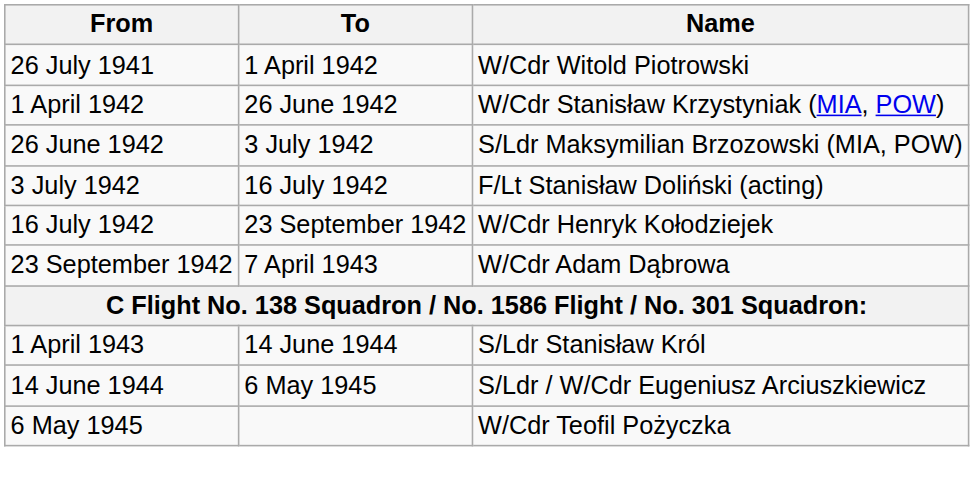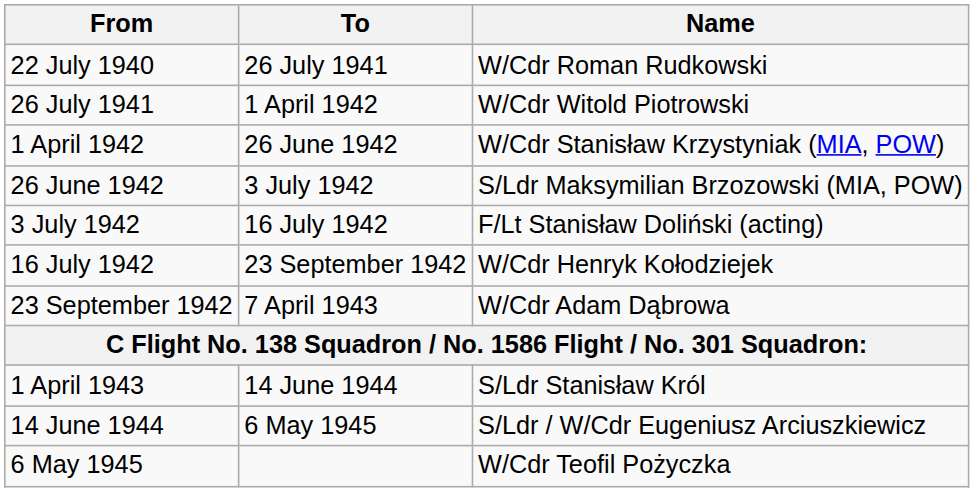 <table class="wikitable">
 <tr>
 <th>From</th>
 <th>To</th>
 <th>Name</th>
+</tr>
+<tr>
+<td>22 July 1940</td>
+<td>26 July 1941</td>
+<td>W/Cdr Roman Rudkowski</td>
 </tr>
 <tr>
 <td>26 July 1941</td>
 <td>1 April 1942</td>
 <td>W/Cdr Witold Piotrowski</td>
 </tr>
 <tr>
 <td>1 April 1942</td>
 <td>26 June 1942</td>
 <td>W/Cdr Stanisław Krzystyniak (<a href='#'>MIA</a>, <a href='#'>POW</a>)</td>
 </tr>
 <tr>
 <td>26 June 1942</td>
 <td>3 July 1942</td>
 <td>S/Ldr Maksymilian Brzozowski (MIA, POW)</td>
 </tr>
 <tr>
 <td>3 July 1942</td>
 <td>16 July 1942</td>
 <td>F/Lt Stanisław Doliński (acting)</td>
 </tr>
 <tr>
 <td>16 July 1942</td>
 <td>23 September 1942</td>
 <td>W/Cdr Henryk Kołodziejek</td>
 </tr>
 <tr>
 <td>23 September 1942</td>
 <td>7 April 1943</td>
 <td>W/Cdr Adam Dąbrowa</td>
 </tr>
 <tr>
 <th colspan=3><strong>C Flight No. 138 Squadron / No. 1586 Flight / No. 301 Squadron: </strong></th>
 </tr>
 <tr>
 <td>1 April 1943</td>
 <td>14 June 1944</td>
 <td>S/Ldr Stanisław Król</td>
 </tr>
 <tr>
 <td>14 June 1944</td>
 <td>6 May 1945</td>
 <td>S/Ldr / W/Cdr Eugeniusz Arciuszkiewicz</td>
 </tr>
 <tr>
 <td>6 May 1945</td>
 <td></td>
 <td>W/Cdr Teofil Pożyczka</td>
 </tr>
 </table>
